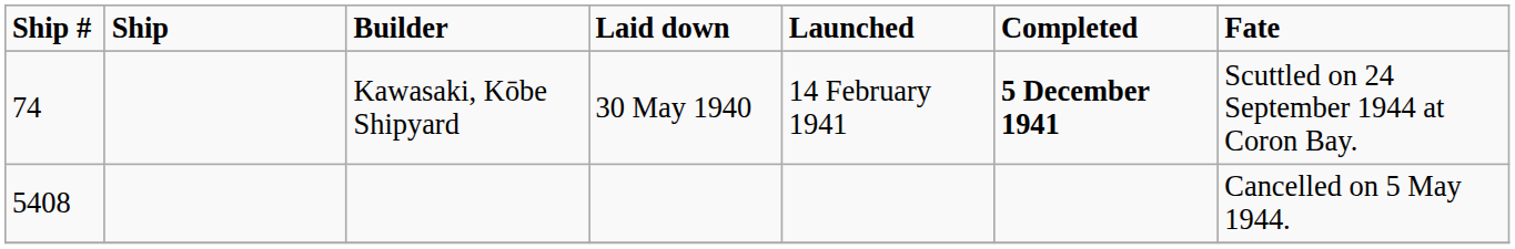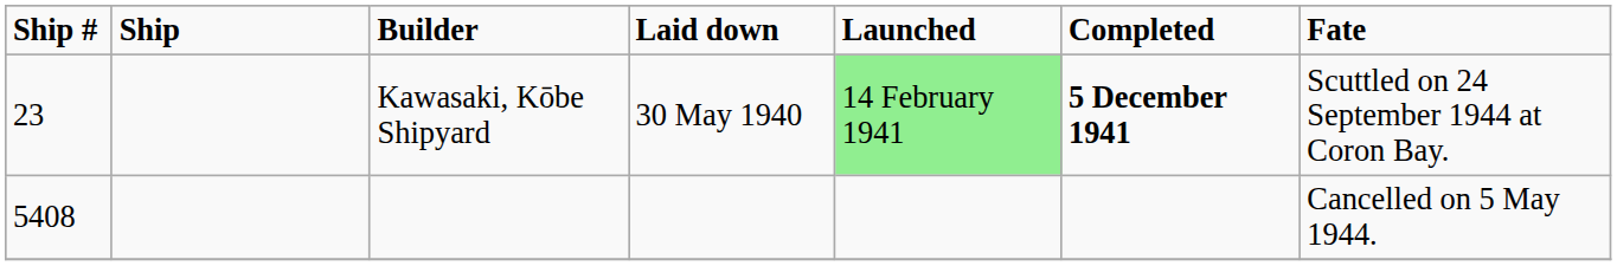 <table class="wikitable" width="65%">
 <tr>
 <td width="3%"><strong>Ship #</strong></td>
 <td width="10%"><strong>Ship</strong></td>
 <td width="10%"><strong>Builder</strong></td>
 <td width="8%"><strong>Laid down</strong></td>
 <td width="8%"><strong>Launched</strong></td>
 <td width="8%"><strong>Completed</strong></td>
 <td width="12%"><strong>Fate</strong></td>
 </tr>
 <tr>
-<td>74</td>
+<td>23</td>
 <td></td>
 <td>Kawasaki, Kōbe Shipyard</td>
 <td>30 May 1940</td>
-<td>14 February 1941</td>
+<td style="background: lightgreen;">14 February 1941</td>
 <td><strong>5 December 1941</strong></td>
 <td>Scuttled on 24 September 1944 at Coron Bay.</td>
 </tr>
 <tr>
 <td>5408</td>
 <td></td>
 <td></td>
 <td></td>
 <td></td>
 <td></td>
 <td>Cancelled on 5 May 1944.</td>
 </tr>
 <tr>
 </tr>
 </table>
